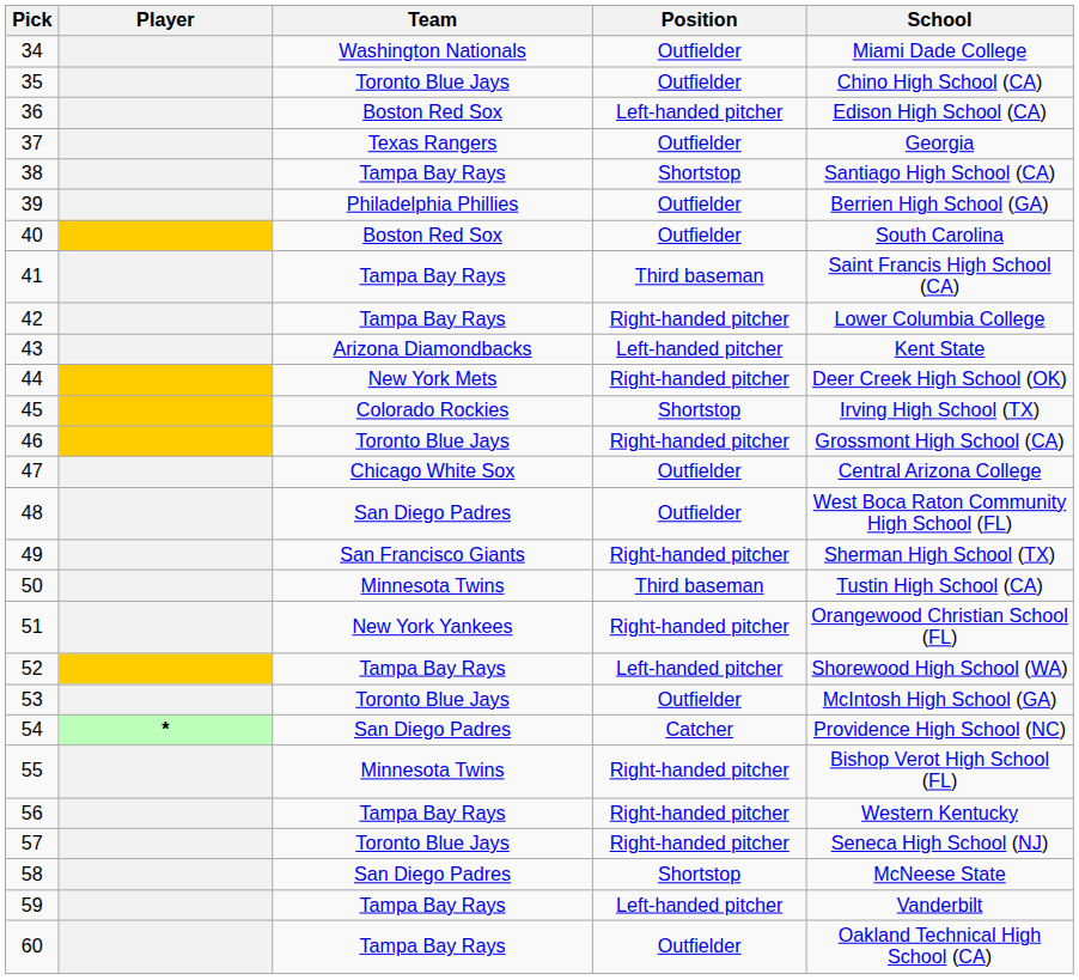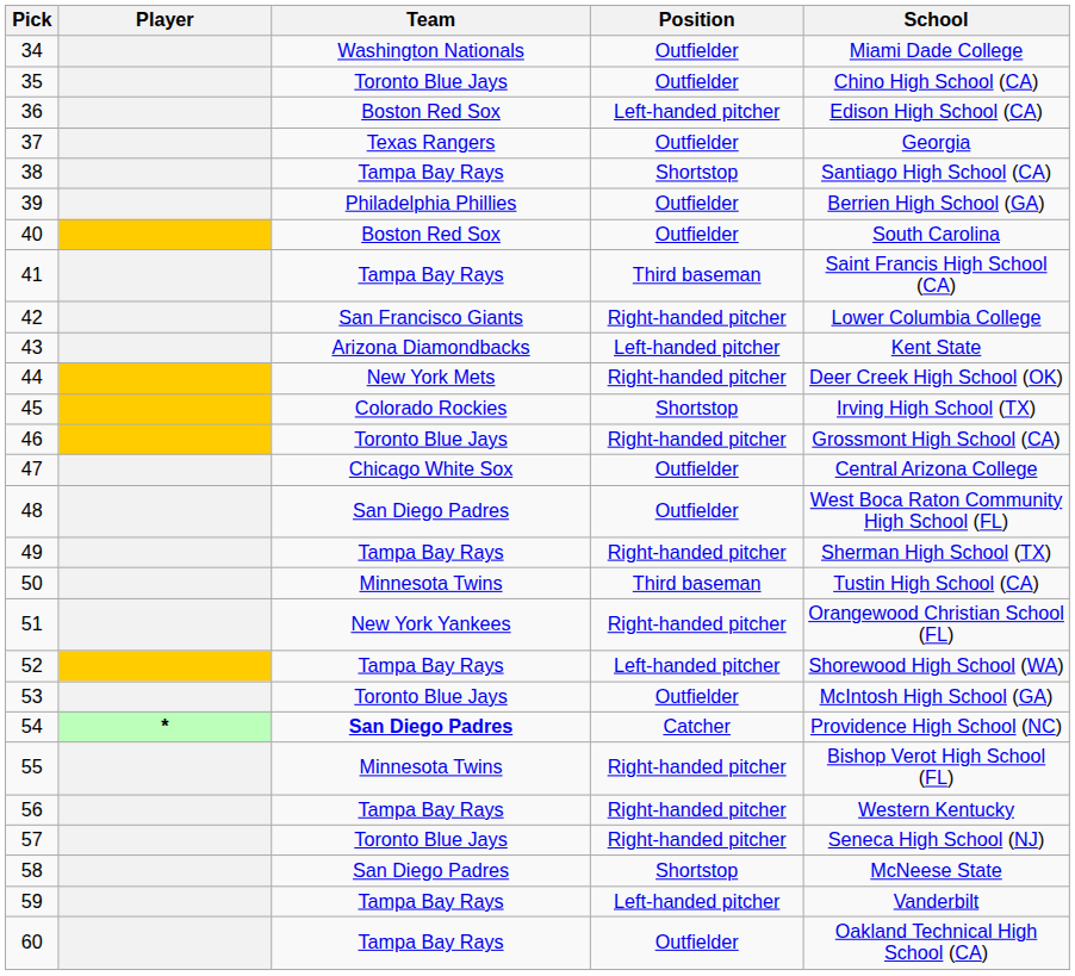 <table class="wikitable sortable plainrowheaders" style="text-align:center" width="70%">
 <tr>
 <th scope="col" width="5%">Pick</th>
 <th scope="col" width="20%">Player</th>
 <th scope="col" width="30%">Team</th>
 <th scope="col" width="20%">Position</th>
 <th scope="col" width="25%">School</th>
 </tr>
 <tr>
 <td>34</td>
 <th scope="row" style="text-align:center"></th>
 <td><a href='#'>Washington Nationals</a> </td>
 <td><a href='#'>Outfielder</a></td>
 <td><a href='#'>Miami Dade College</a></td>
 </tr>
 <tr>
 <td>35</td>
 <th scope="row" style="text-align:center"></th>
 <td><a href='#'>Toronto Blue Jays</a> </td>
 <td><a href='#'>Outfielder</a></td>
 <td><a href='#'>Chino High School</a> (<a href='#'>CA</a>)</td>
 </tr>
 <tr>
 <td>36</td>
 <th scope="row" style="text-align:center"></th>
 <td><a href='#'>Boston Red Sox</a></td>
 <td><a href='#'>Left-handed pitcher</a></td>
 <td><a href='#'>Edison High School</a> (<a href='#'>CA</a>)</td>
 </tr>
 <tr>
 <td>37</td>
 <th scope="row" style="text-align:center"></th>
 <td><a href='#'>Texas Rangers</a> </td>
 <td><a href='#'>Outfielder</a></td>
 <td><a href='#'>Georgia</a></td>
 </tr>
 <tr>
 <td>38</td>
 <th scope="row" style="text-align:center"></th>
 <td><a href='#'>Tampa Bay Rays</a> </td>
 <td><a href='#'>Shortstop</a></td>
 <td><a href='#'>Santiago High School</a> (<a href='#'>CA</a>)</td>
 </tr>
 <tr>
 <td>39</td>
 <th scope="row" style="text-align:center"></th>
 <td><a href='#'>Philadelphia Phillies</a></td>
 <td><a href='#'>Outfielder</a></td>
 <td><a href='#'>Berrien High School</a> (<a href='#'>GA</a>)</td>
 </tr>
 <tr>
 <td>40</td>
 <th scope="row" style="text-align:center; background-color:#FFCC00"></th>
 <td><a href='#'>Boston Red Sox</a> </td>
 <td><a href='#'>Outfielder</a></td>
 <td><a href='#'>South Carolina</a></td>
 </tr>
 <tr>
 <td>41</td>
 <th scope="row" style="text-align:center"></th>
 <td><a href='#'>Tampa Bay Rays</a> </td>
 <td><a href='#'>Third baseman</a></td>
 <td><a href='#'>Saint Francis High School</a> (<a href='#'>CA</a>)</td>
 </tr>
 <tr>
 <td>42</td>
 <th scope="row" style="text-align:center"></th>
-<td><a href='#'>Tampa Bay Rays</a> </td>
+<td><a href='#'>San Francisco Giants</a> </td>
 <td><a href='#'>Right-handed pitcher</a></td>
 <td><a href='#'>Lower Columbia College</a></td>
 </tr>
 <tr>
 <td>43</td>
 <th scope="row" style="text-align:center"></th>
 <td><a href='#'>Arizona Diamondbacks</a> </td>
 <td><a href='#'>Left-handed pitcher</a></td>
 <td><a href='#'>Kent State</a></td>
 </tr>
 <tr>
 <td>44</td>
 <th scope="row" style="text-align:center; background-color:#FFCC00"></th>
 <td><a href='#'>New York Mets</a> </td>
 <td><a href='#'>Right-handed pitcher</a></td>
 <td><a href='#'>Deer Creek High School</a> (<a href='#'>OK</a>)</td>
 </tr>
 <tr>
 <td>45</td>
 <th scope="row" style="text-align:center; background-color:#FFCC00"></th>
 <td><a href='#'>Colorado Rockies</a> </td>
 <td><a href='#'>Shortstop</a></td>
 <td><a href='#'>Irving High School</a> (<a href='#'>TX</a>)</td>
 </tr>
 <tr>
 <td>46</td>
 <th scope="row" style="text-align:center; background-color:#FFCC00"></th>
 <td><a href='#'>Toronto Blue Jays</a> </td>
 <td><a href='#'>Right-handed pitcher</a></td>
 <td><a href='#'>Grossmont High School</a> (<a href='#'>CA</a>)</td>
 </tr>
 <tr>
 <td>47</td>
 <th scope="row" style="text-align:center"></th>
 <td><a href='#'>Chicago White Sox</a> </td>
 <td><a href='#'>Outfielder</a></td>
 <td><a href='#'>Central Arizona College</a></td>
 </tr>
 <tr>
 <td>48</td>
 <th scope="row" style="text-align:center"></th>
 <td><a href='#'>San Diego Padres</a> </td>
 <td><a href='#'>Outfielder</a></td>
 <td><a href='#'>West Boca Raton Community High School</a> (<a href='#'>FL</a>)</td>
 </tr>
 <tr>
 <td>49</td>
 <th scope="row" style="text-align:center"></th>
-<td><a href='#'>San Francisco Giants</a> </td>
+<td><a href='#'>Tampa Bay Rays</a> </td>
 <td><a href='#'>Right-handed pitcher</a></td>
 <td><a href='#'>Sherman High School</a> (<a href='#'>TX</a>)</td>
 </tr>
 <tr>
 <td>50</td>
 <th scope="row" style="text-align:center"></th>
 <td><a href='#'>Minnesota Twins</a> </td>
 <td><a href='#'>Third baseman</a></td>
 <td><a href='#'>Tustin High School</a> (<a href='#'>CA</a>)</td>
 </tr>
 <tr>
 <td>51</td>
 <th scope="row" style="text-align:center"></th>
 <td><a href='#'>New York Yankees</a> </td>
 <td><a href='#'>Right-handed pitcher</a></td>
 <td><a href='#'>Orangewood Christian School</a> (<a href='#'>FL</a>)</td>
 </tr>
 <tr>
 <td>52</td>
 <th scope="row" style="text-align:center; background-color:#FFCC00"></th>
 <td><a href='#'>Tampa Bay Rays</a> </td>
 <td><a href='#'>Left-handed pitcher</a></td>
 <td><a href='#'>Shorewood High School</a> (<a href='#'>WA</a>)</td>
 </tr>
 <tr>
 <td>53</td>
 <th scope="row" style="text-align:center"></th>
 <td><a href='#'>Toronto Blue Jays</a> </td>
 <td><a href='#'>Outfielder</a></td>
 <td><a href='#'>McIntosh High School</a> (<a href='#'>GA</a>)</td>
 </tr>
 <tr>
 <td>54</td>
 <th scope="row" style="text-align:center; background:#bfb;">*</th>
-<td><a href='#'>San Diego Padres</a> </td>
+<td><strong><a href='#'>San Diego Padres</a> </strong></td>
 <td><a href='#'>Catcher</a></td>
 <td><a href='#'>Providence High School</a> (<a href='#'>NC</a>)</td>
 </tr>
 <tr>
 <td>55</td>
 <th scope="row" style="text-align:center"></th>
 <td><a href='#'>Minnesota Twins</a> </td>
 <td><a href='#'>Right-handed pitcher</a></td>
 <td><a href='#'>Bishop Verot High School</a> (<a href='#'>FL</a>)</td>
 </tr>
 <tr>
 <td>56</td>
 <th scope="row" style="text-align:center"></th>
 <td><a href='#'>Tampa Bay Rays</a> </td>
 <td><a href='#'>Right-handed pitcher</a></td>
 <td><a href='#'>Western Kentucky</a></td>
 </tr>
 <tr>
 <td>57</td>
 <th scope="row" style="text-align:center"></th>
 <td><a href='#'>Toronto Blue Jays</a> </td>
 <td><a href='#'>Right-handed pitcher</a></td>
 <td><a href='#'>Seneca High School</a> (<a href='#'>NJ</a>)</td>
 </tr>
 <tr>
 <td>58</td>
 <th scope="row" style="text-align:center"></th>
 <td><a href='#'>San Diego Padres</a> </td>
 <td><a href='#'>Shortstop</a></td>
 <td><a href='#'>McNeese State</a></td>
 </tr>
 <tr>
 <td>59</td>
 <th scope="row" style="text-align:center"></th>
 <td><a href='#'>Tampa Bay Rays</a> </td>
 <td><a href='#'>Left-handed pitcher</a></td>
 <td><a href='#'>Vanderbilt</a></td>
 </tr>
 <tr>
 <td>60</td>
 <th scope="row" style="text-align:center"></th>
 <td><a href='#'>Tampa Bay Rays</a> </td>
 <td><a href='#'>Outfielder</a></td>
 <td><a href='#'>Oakland Technical High School</a> (<a href='#'>CA</a>)</td>
 </tr>
 </table>
